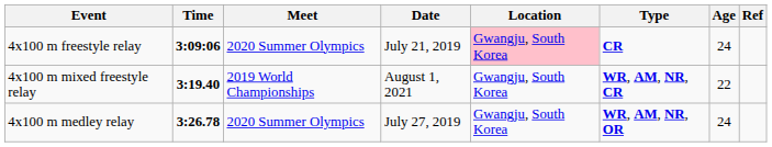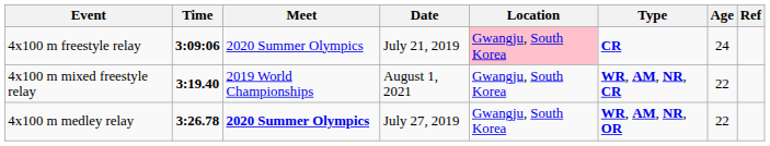 <table class="wikitable">
 <tr>
 <th>Event</th>
 <th>Time</th>
 <th>Meet</th>
 <th>Date</th>
 <th>Location</th>
 <th>Type</th>
 <th>Age</th>
 <th>Ref</th>
 </tr>
 <tr>
 <td>4x100 m freestyle relay</td>
 <td style="text-align:center;"><strong>3:09:06</strong></td>
 <td><a href='#'>2020 Summer Olympics</a></td>
 <td>July 21, 2019</td>
 <td style="background: pink;"><a href='#'>Gwangju</a>, <a href='#'>South Korea</a></td>
 <td><strong><a href='#'>CR</a></strong></td>
 <td style="text-align:center;">24</td>
 <td style="text-align:center;"></td>
 </tr>
 <tr>
 <td>4x100 m mixed freestyle relay</td>
 <td style="text-align:center;"><strong>3:19.40</strong></td>
 <td><a href='#'>2019 World Championships</a></td>
 <td>August 1, 2021</td>
 <td><a href='#'>Gwangju</a>, <a href='#'>South Korea</a></td>
 <td><strong><a href='#'>WR</a></strong>, <strong><a href='#'>AM</a></strong>, <strong><a href='#'>NR</a></strong>, <strong><a href='#'>CR</a></strong></td>
 <td style="text-align:center;">22</td>
 <td style="text-align:center;"></td>
 </tr>
 <tr>
 <td>4x100 m medley relay</td>
 <td style="text-align:center;"><strong>3:26.78</strong></td>
-<td><a href='#'>2020 Summer Olympics</a></td>
+<td><strong><a href='#'>2020 Summer Olympics</a></strong></td>
 <td>July 27, 2019</td>
 <td><a href='#'>Gwangju</a>, <a href='#'>South Korea</a></td>
 <td><strong><a href='#'>WR</a></strong>, <strong><a href='#'>AM</a></strong>, <strong><a href='#'>NR</a></strong>, <strong><a href='#'>OR</a></strong></td>
-<td style="text-align:center;">24</td>
+<td style="text-align:center;">22</td>
 <td style="text-align:center;"></td>
 </tr>
 </table>
